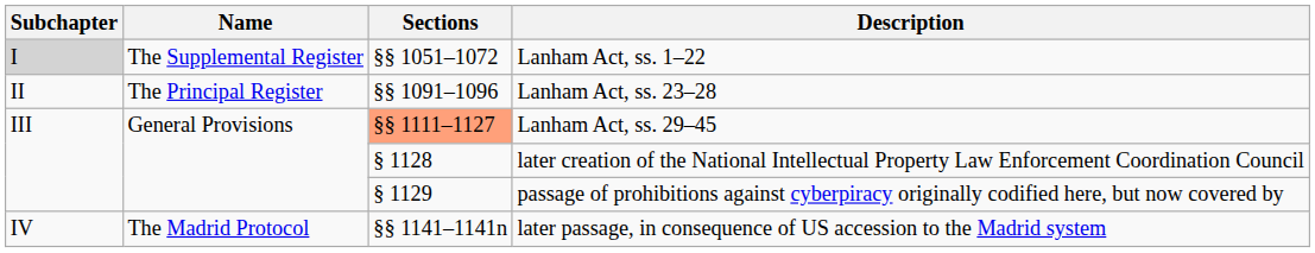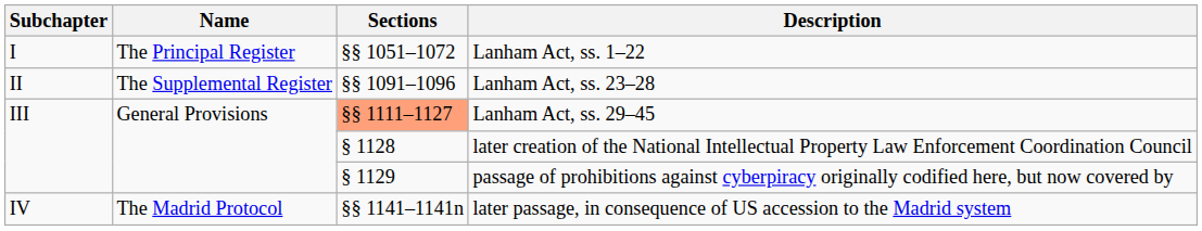 <table class="wikitable">
 <tr>
 <th>Subchapter</th>
 <th>Name</th>
 <th>Sections</th>
 <th>Description</th>
 </tr>
 <tr valign="top">
-<td style="background: lightgrey;">I</td>
-<td>The <a href='#'>Supplemental Register</a></td>
+<td>I</td>
+<td>The <a href='#'>Principal Register</a></td>
 <td>§§ 1051–1072</td>
 <td>Lanham Act, ss. 1–22</td>
 </tr>
 <tr valign="top">
 <td>II</td>
-<td>The <a href='#'>Principal Register</a></td>
+<td>The <a href='#'>Supplemental Register</a></td>
 <td>§§ 1091–1096</td>
 <td>Lanham Act, ss. 23–28</td>
 </tr>
 <tr valign="top">
 <td rowspan = "3">III</td>
 <td rowspan = "3">General Provisions</td>
 <td style="background: lightsalmon;">§§ 1111–1127</td>
 <td>Lanham Act, ss. 29–45</td>
 </tr>
 <tr valign="top">
 <td>§ 1128</td>
 <td>later creation of the National Intellectual Property Law Enforcement Coordination Council</td>
 </tr>
 <tr valign="top">
 <td>§ 1129</td>
 <td>passage of prohibitions against <a href='#'>cyberpiracy</a> originally codified here, but now covered by </td>
 </tr>
 <tr valign="top">
 <td>IV</td>
 <td>The <a href='#'>Madrid Protocol</a></td>
 <td>§§ 1141–1141n</td>
 <td>later passage, in consequence of US accession to the <a href='#'>Madrid system</a></td>
 </tr>
 </table>
